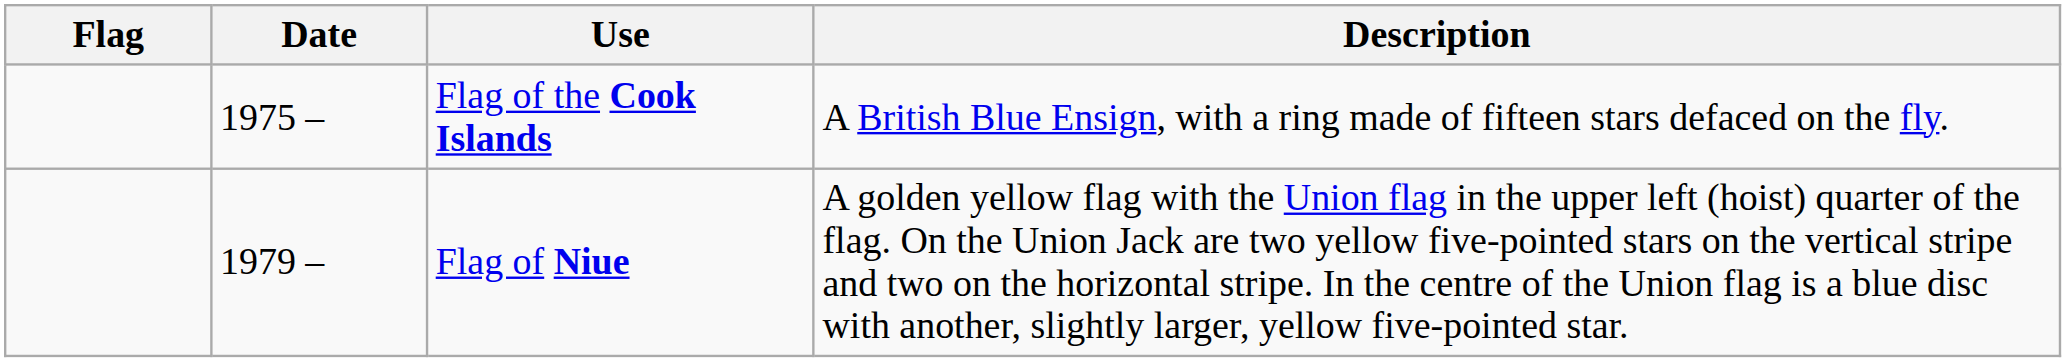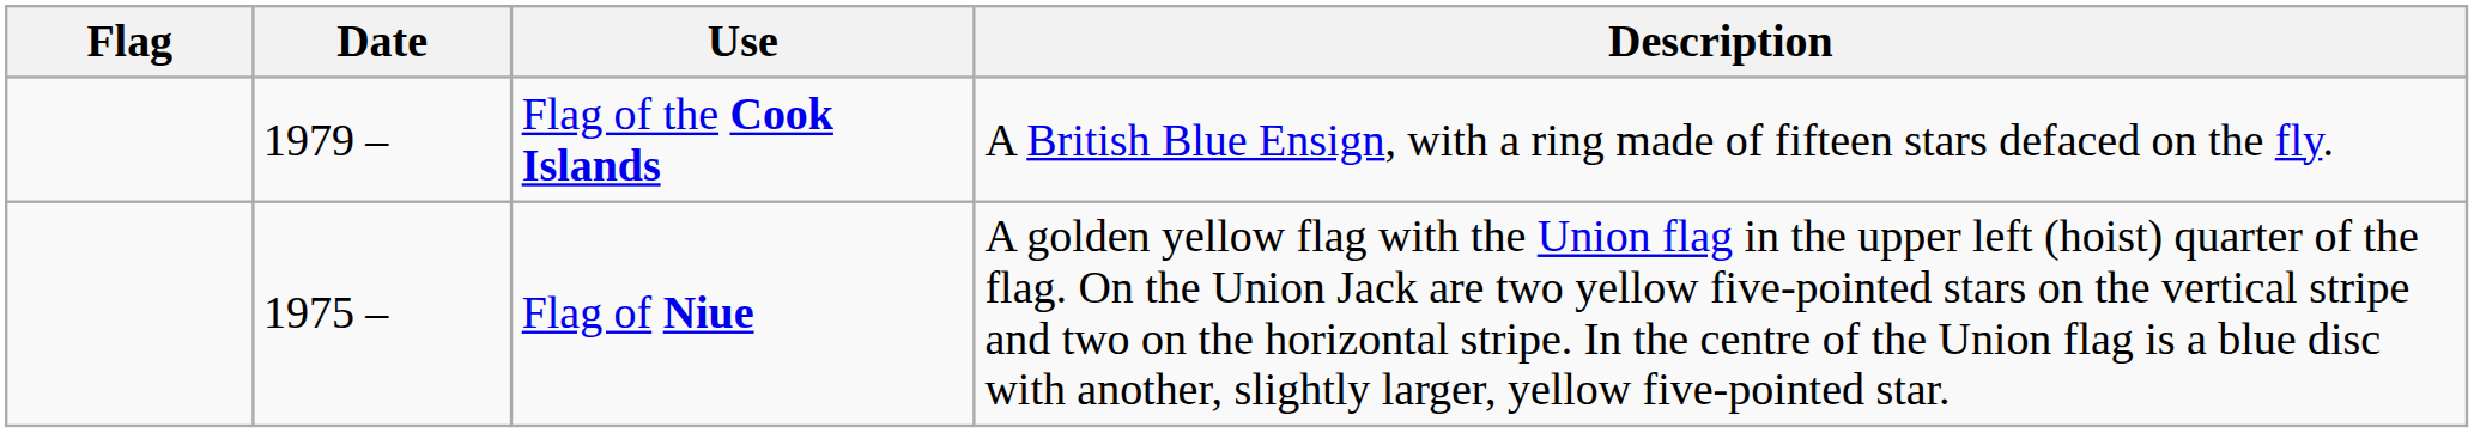 <table class="wikitable" style="background:#FFFFF">
 <tr>
 <th style="width:100px">Flag</th>
 <th style="width:100px">Date</th>
 <th style="width:200px">Use</th>
 <th style="width:700px">Description</th>
 </tr>
 <tr>
 <td></td>
-<td>1975 –</td>
+<td>1979 –</td>
 <td><a href='#'>Flag of the</a> <strong><a href='#'>Cook Islands</a></strong> </td>
 <td>A <a href='#'>British Blue Ensign</a>, with a ring made of fifteen stars defaced on the <a href='#'>fly</a>.</td>
 </tr>
 <tr>
 <td></td>
-<td>1979 –</td>
+<td>1975 –</td>
 <td><a href='#'>Flag of</a> <strong><a href='#'>Niue</a></strong></td>
 <td>A golden yellow flag with the <a href='#'>Union flag</a> in the upper left (hoist) quarter of the flag. On the Union Jack are two yellow five-pointed stars on the vertical stripe and two on the horizontal stripe. In the centre of the Union flag is a blue disc with another, slightly larger, yellow five-pointed star.</td>
 </tr>
 </table>
